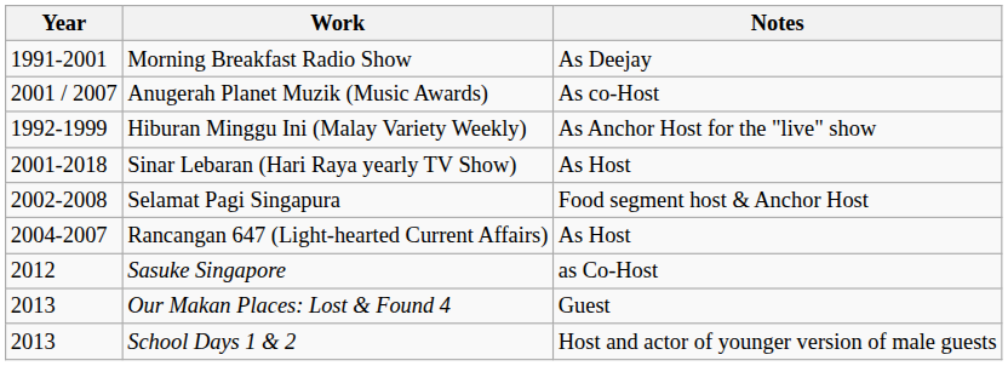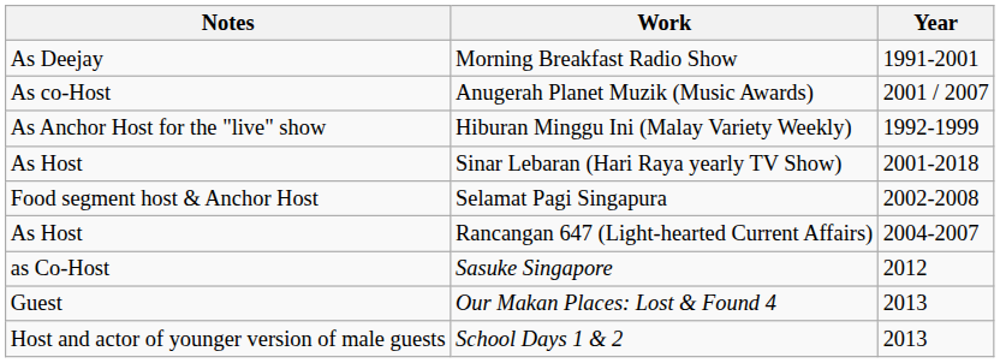 <table class="wikitable">
 <tr>
+<th>Notes</th>
+<th>Work</th>
 <th>Year</th>
-<th>Work</th>
-<th>Notes</th>
 </tr>
 <tr>
+<td>As Deejay</td>
+<td>Morning Breakfast Radio Show</td>
 <td>1991-2001</td>
-<td>Morning Breakfast Radio Show</td>
-<td>As Deejay</td>
 </tr>
 <tr>
+<td>As co-Host</td>
+<td>Anugerah Planet Muzik (Music Awards)</td>
 <td>2001 / 2007</td>
-<td>Anugerah Planet Muzik (Music Awards)</td>
-<td>As co-Host</td>
 </tr>
 <tr>
+<td>As Anchor Host for the "live" show</td>
+<td>Hiburan Minggu Ini (Malay Variety Weekly)</td>
 <td>1992-1999</td>
-<td>Hiburan Minggu Ini (Malay Variety Weekly)</td>
-<td>As Anchor Host for the "live" show</td>
 </tr>
 <tr>
+<td>As Host</td>
+<td>Sinar Lebaran (Hari Raya yearly TV Show)</td>
 <td>2001-2018</td>
-<td>Sinar Lebaran (Hari Raya yearly TV Show)</td>
-<td>As Host</td>
 </tr>
 <tr>
+<td>Food segment host & Anchor Host</td>
+<td>Selamat Pagi Singapura</td>
 <td>2002-2008</td>
-<td>Selamat Pagi Singapura</td>
-<td>Food segment host & Anchor Host</td>
 </tr>
 <tr>
+<td>As Host</td>
+<td>Rancangan 647 (Light-hearted Current Affairs)</td>
 <td>2004-2007</td>
-<td>Rancangan 647 (Light-hearted Current Affairs)</td>
-<td>As Host</td>
 </tr>
 <tr>
+<td>as Co-Host</td>
+<td><em>Sasuke Singapore</em></td>
 <td>2012</td>
-<td><em>Sasuke Singapore</em></td>
-<td>as Co-Host</td>
 </tr>
 <tr>
+<td>Guest</td>
+<td><em>Our Makan Places: Lost & Found 4</em></td>
 <td>2013</td>
-<td><em>Our Makan Places: Lost & Found 4</em></td>
-<td>Guest</td>
 </tr>
 <tr>
+<td>Host and actor of younger version of male guests</td>
+<td><em>School Days 1 & 2</em></td>
 <td>2013</td>
-<td><em>School Days 1 & 2</em></td>
-<td>Host and actor of younger version of male guests</td>
 </tr>
 </table>
